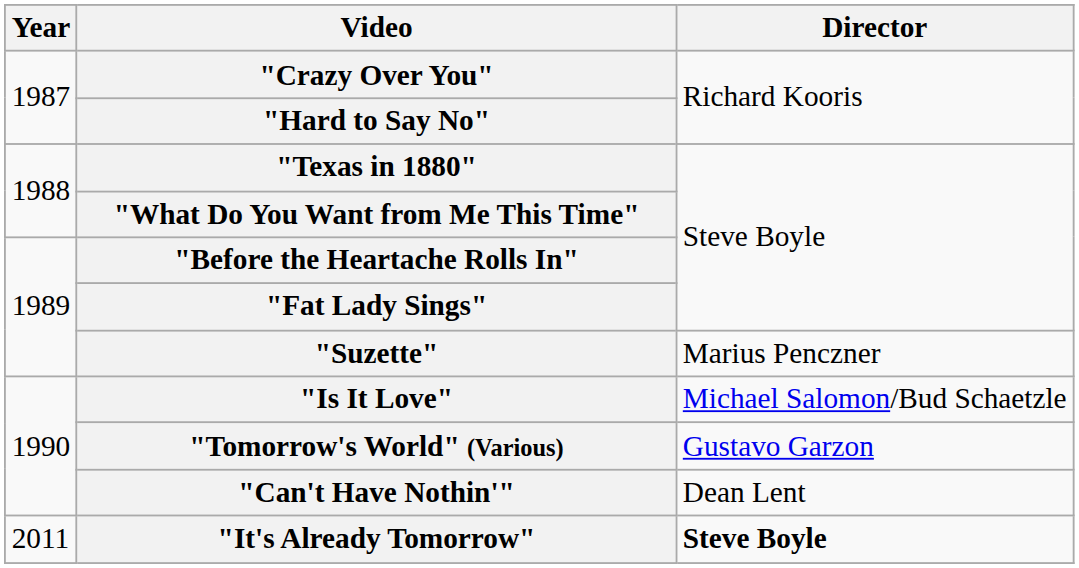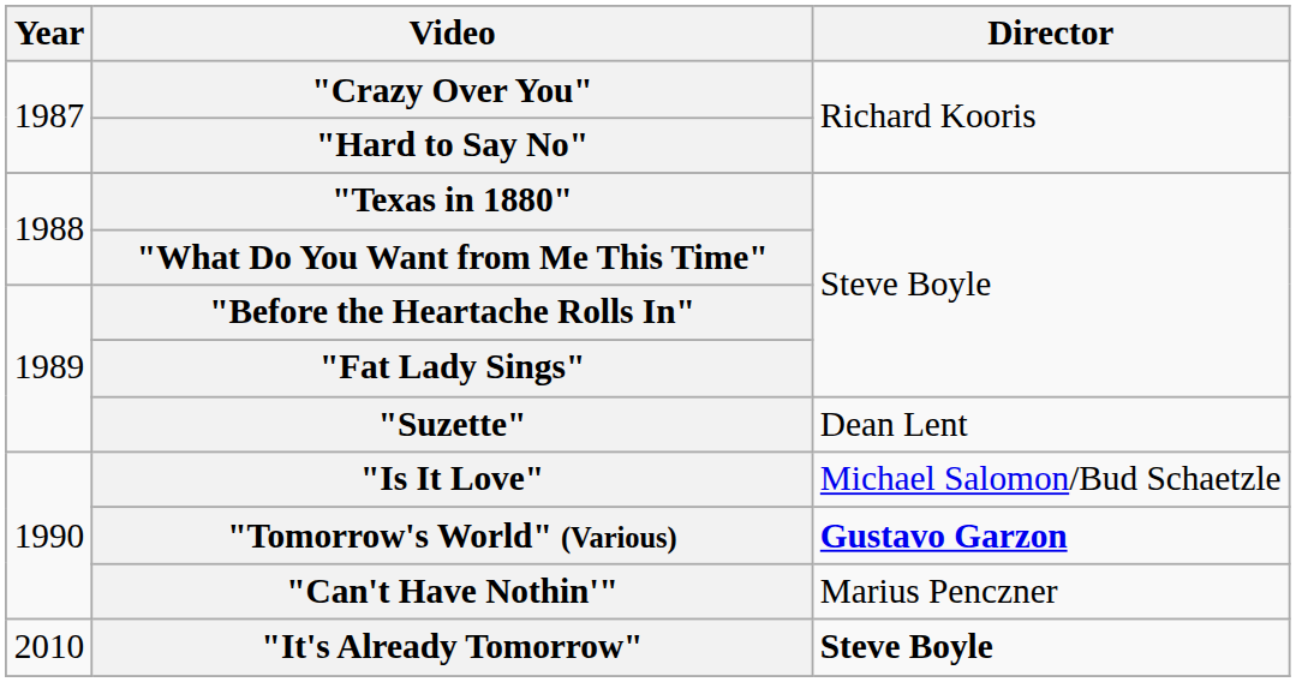 <table class="wikitable plainrowheaders">
 <tr>
 <th>Year</th>
 <th style="width:20em;">Video</th>
 <th>Director</th>
 </tr>
 <tr>
 <td rowspan="2">1987</td>
 <th scope="row">"Crazy Over You"</th>
 <td rowspan="2">Richard Kooris</td>
 </tr>
 <tr>
 <th scope="row">"Hard to Say No"</th>
 </tr>
 <tr>
 <td rowspan="2">1988</td>
 <th scope="row">"Texas in 1880"</th>
 <td rowspan="4">Steve Boyle</td>
 </tr>
 <tr>
 <th scope="row">"What Do You Want from Me This Time"</th>
 </tr>
 <tr>
 <td rowspan="3">1989</td>
 <th scope="row">"Before the Heartache Rolls In"</th>
 </tr>
 <tr>
 <th scope="row">"Fat Lady Sings"</th>
 </tr>
 <tr>
 <th scope="row">"Suzette"</th>
-<td>Marius Penczner</td>
+<td>Dean Lent</td>
 </tr>
 <tr>
 <td rowspan="3">1990</td>
 <th scope="row">"Is It Love"</th>
 <td><a href='#'>Michael Salomon</a>/Bud Schaetzle</td>
 </tr>
 <tr>
 <th scope="row">"Tomorrow's World" <small>(Various)</small></th>
-<td><a href='#'>Gustavo Garzon</a></td>
+<td><strong><a href='#'>Gustavo Garzon</a></strong></td>
 </tr>
 <tr>
 <th scope="row">"Can't Have Nothin'"</th>
-<td>Dean Lent</td>
+<td>Marius Penczner</td>
 </tr>
 <tr>
-<td>2011</td>
+<td>2010</td>
 <th scope="row">"It's Already Tomorrow"</th>
 <td><strong>Steve Boyle</strong></td>
 </tr>
 </table>
